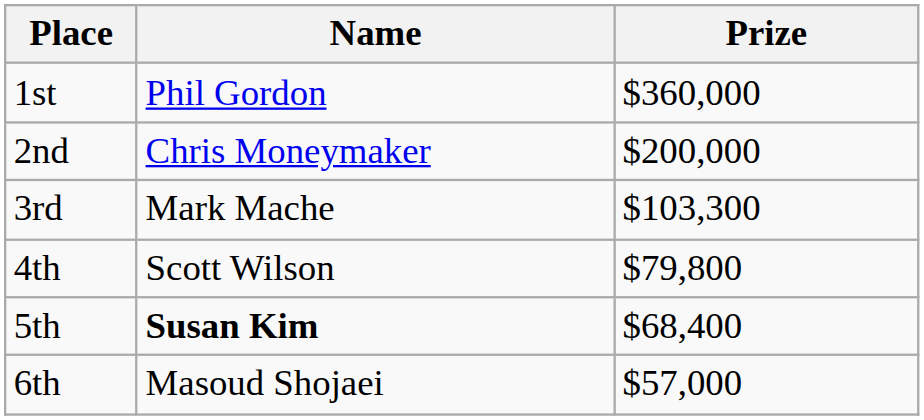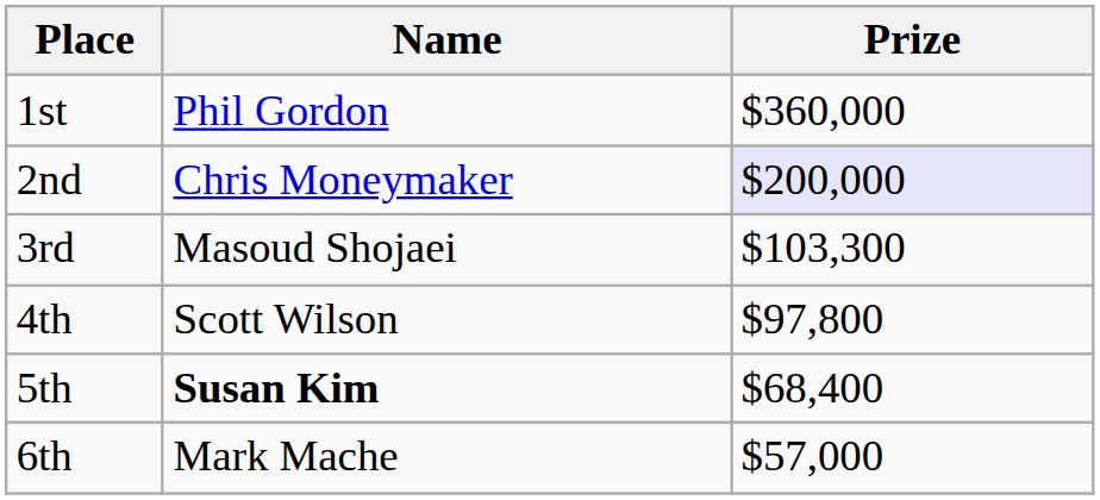 <table class="wikitable">
 <tr>
 <th width="50">Place</th>
 <th width="200">Name</th>
 <th width="125">Prize</th>
 </tr>
 <tr>
 <td>1st</td>
 <td><a href='#'>Phil Gordon</a></td>
 <td>$360,000</td>
 </tr>
 <tr>
 <td>2nd</td>
 <td><a href='#'>Chris Moneymaker</a></td>
-<td>$200,000</td>
+<td style="background: lavender;">$200,000</td>
 </tr>
 <tr>
 <td>3rd</td>
-<td>Mark Mache</td>
+<td>Masoud Shojaei</td>
 <td>$103,300</td>
 </tr>
 <tr>
 <td>4th</td>
 <td>Scott Wilson</td>
-<td>$79,800</td>
+<td>$97,800</td>
 </tr>
 <tr>
 <td>5th</td>
 <td><strong>Susan Kim</strong></td>
 <td>$68,400</td>
 </tr>
 <tr>
 <td>6th</td>
-<td>Masoud Shojaei</td>
+<td>Mark Mache</td>
 <td>$57,000</td>
 </tr>
 </table>
